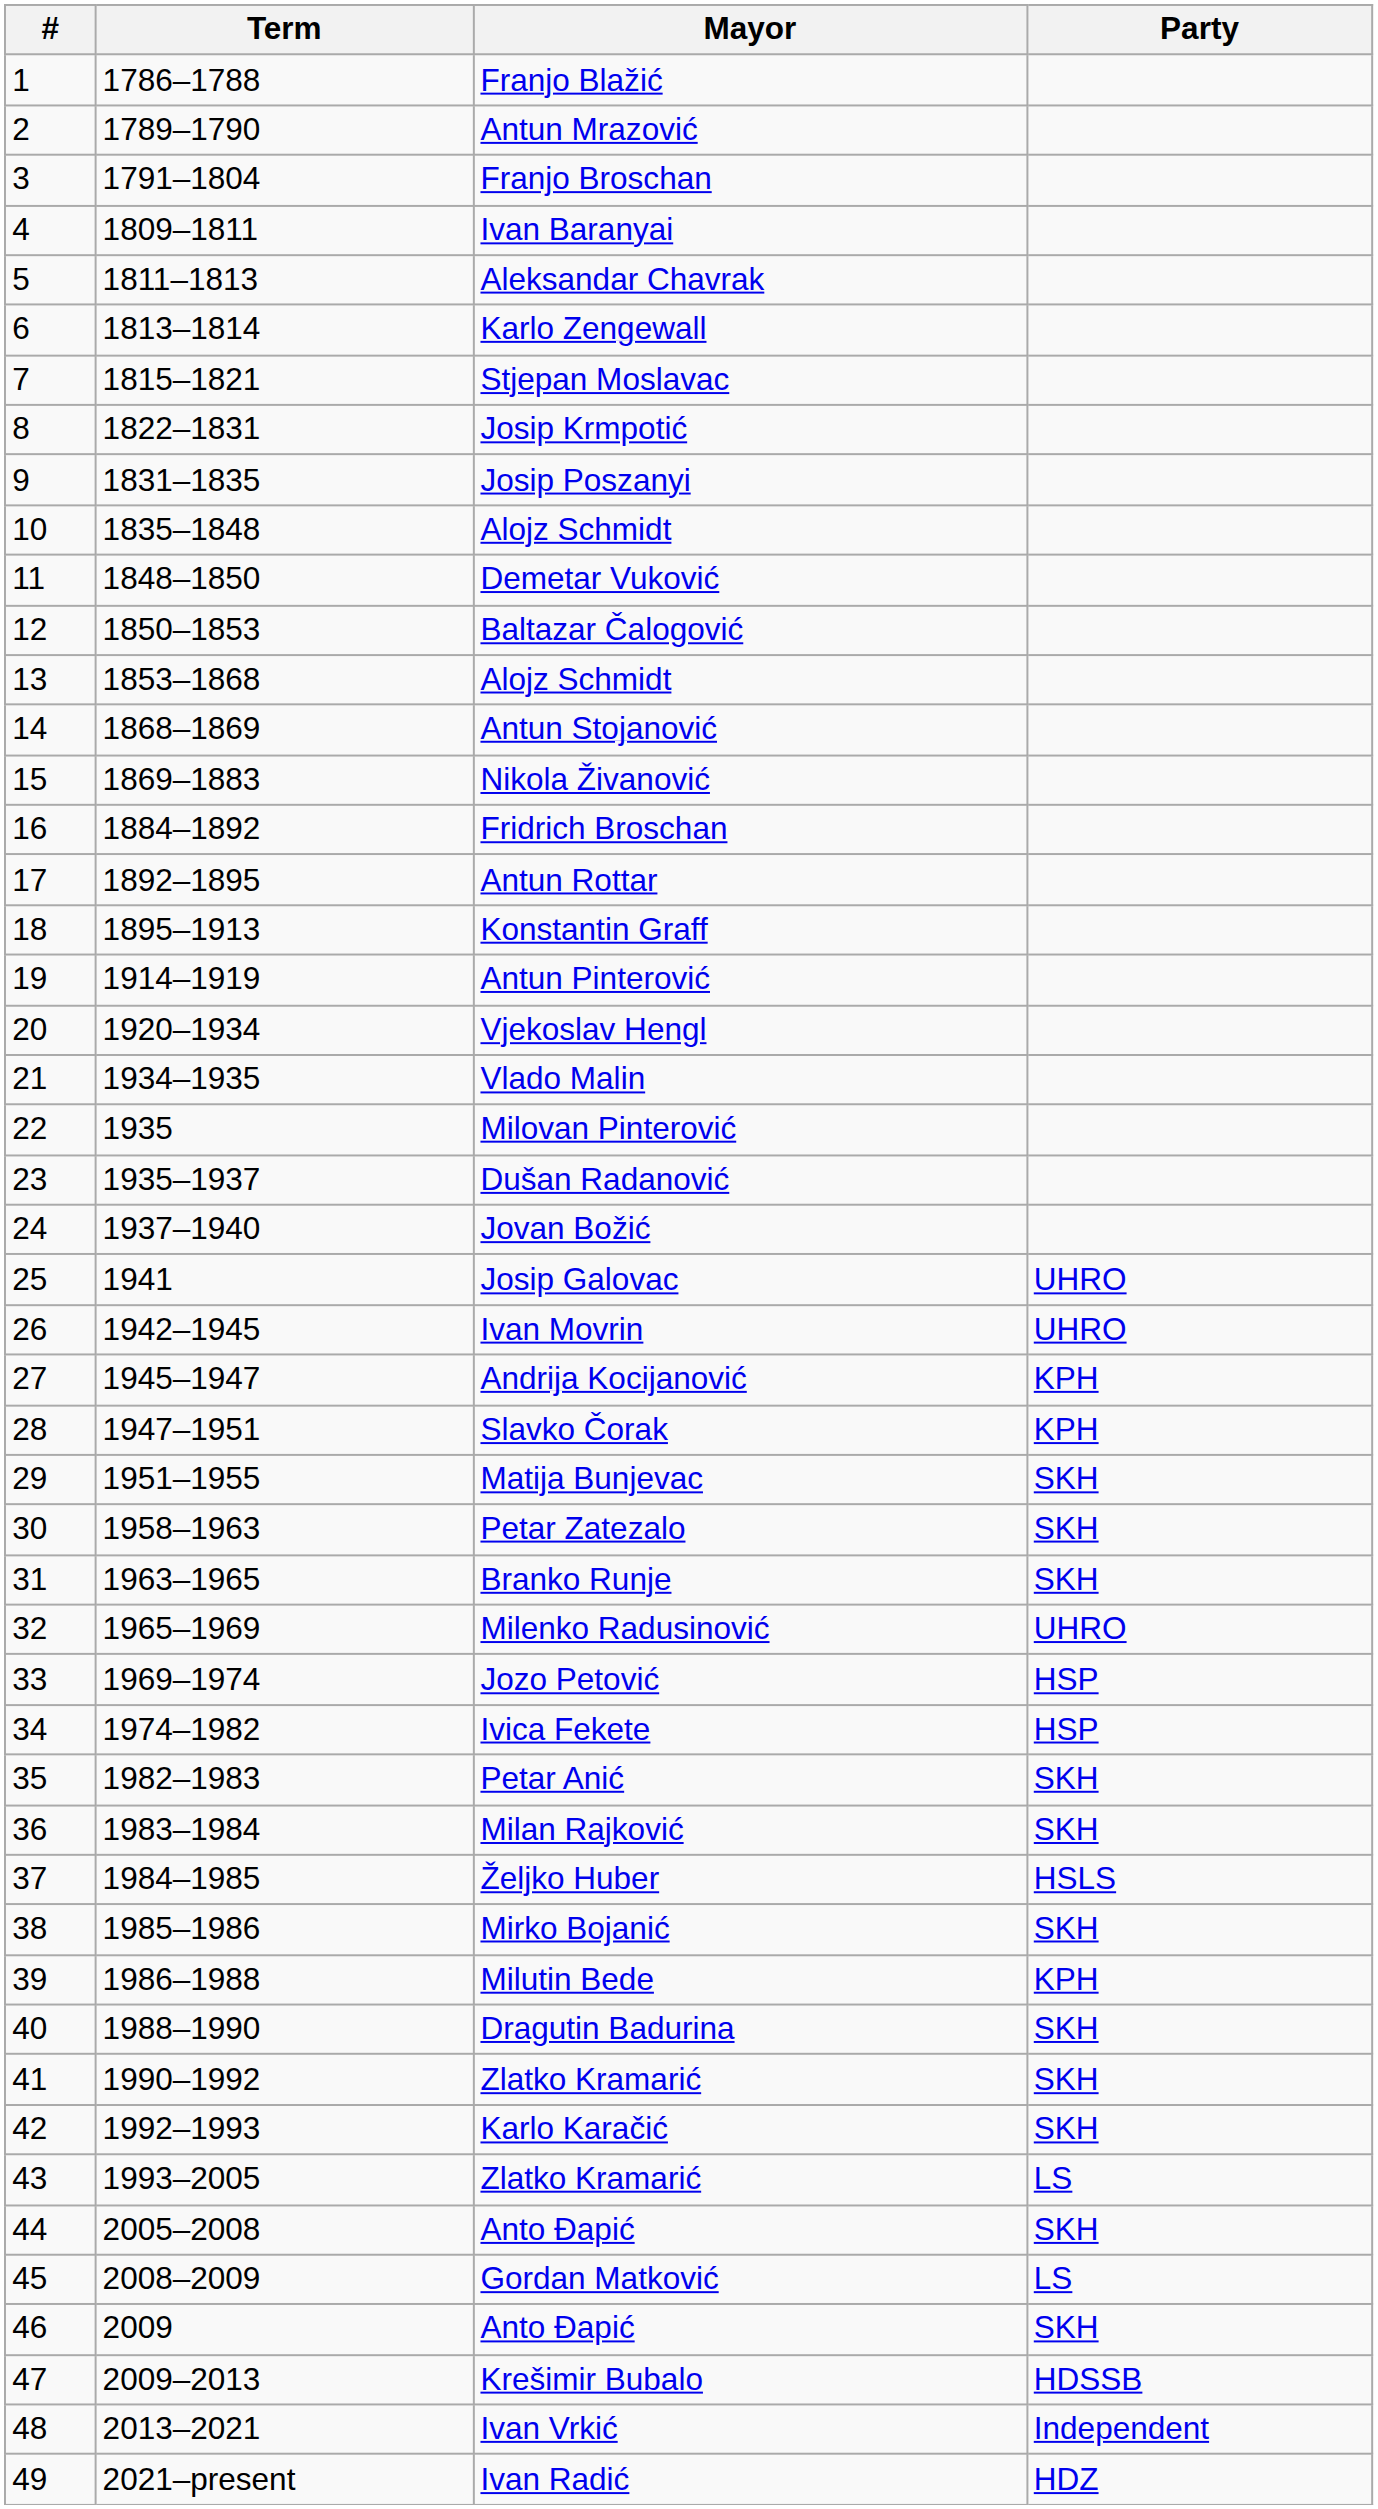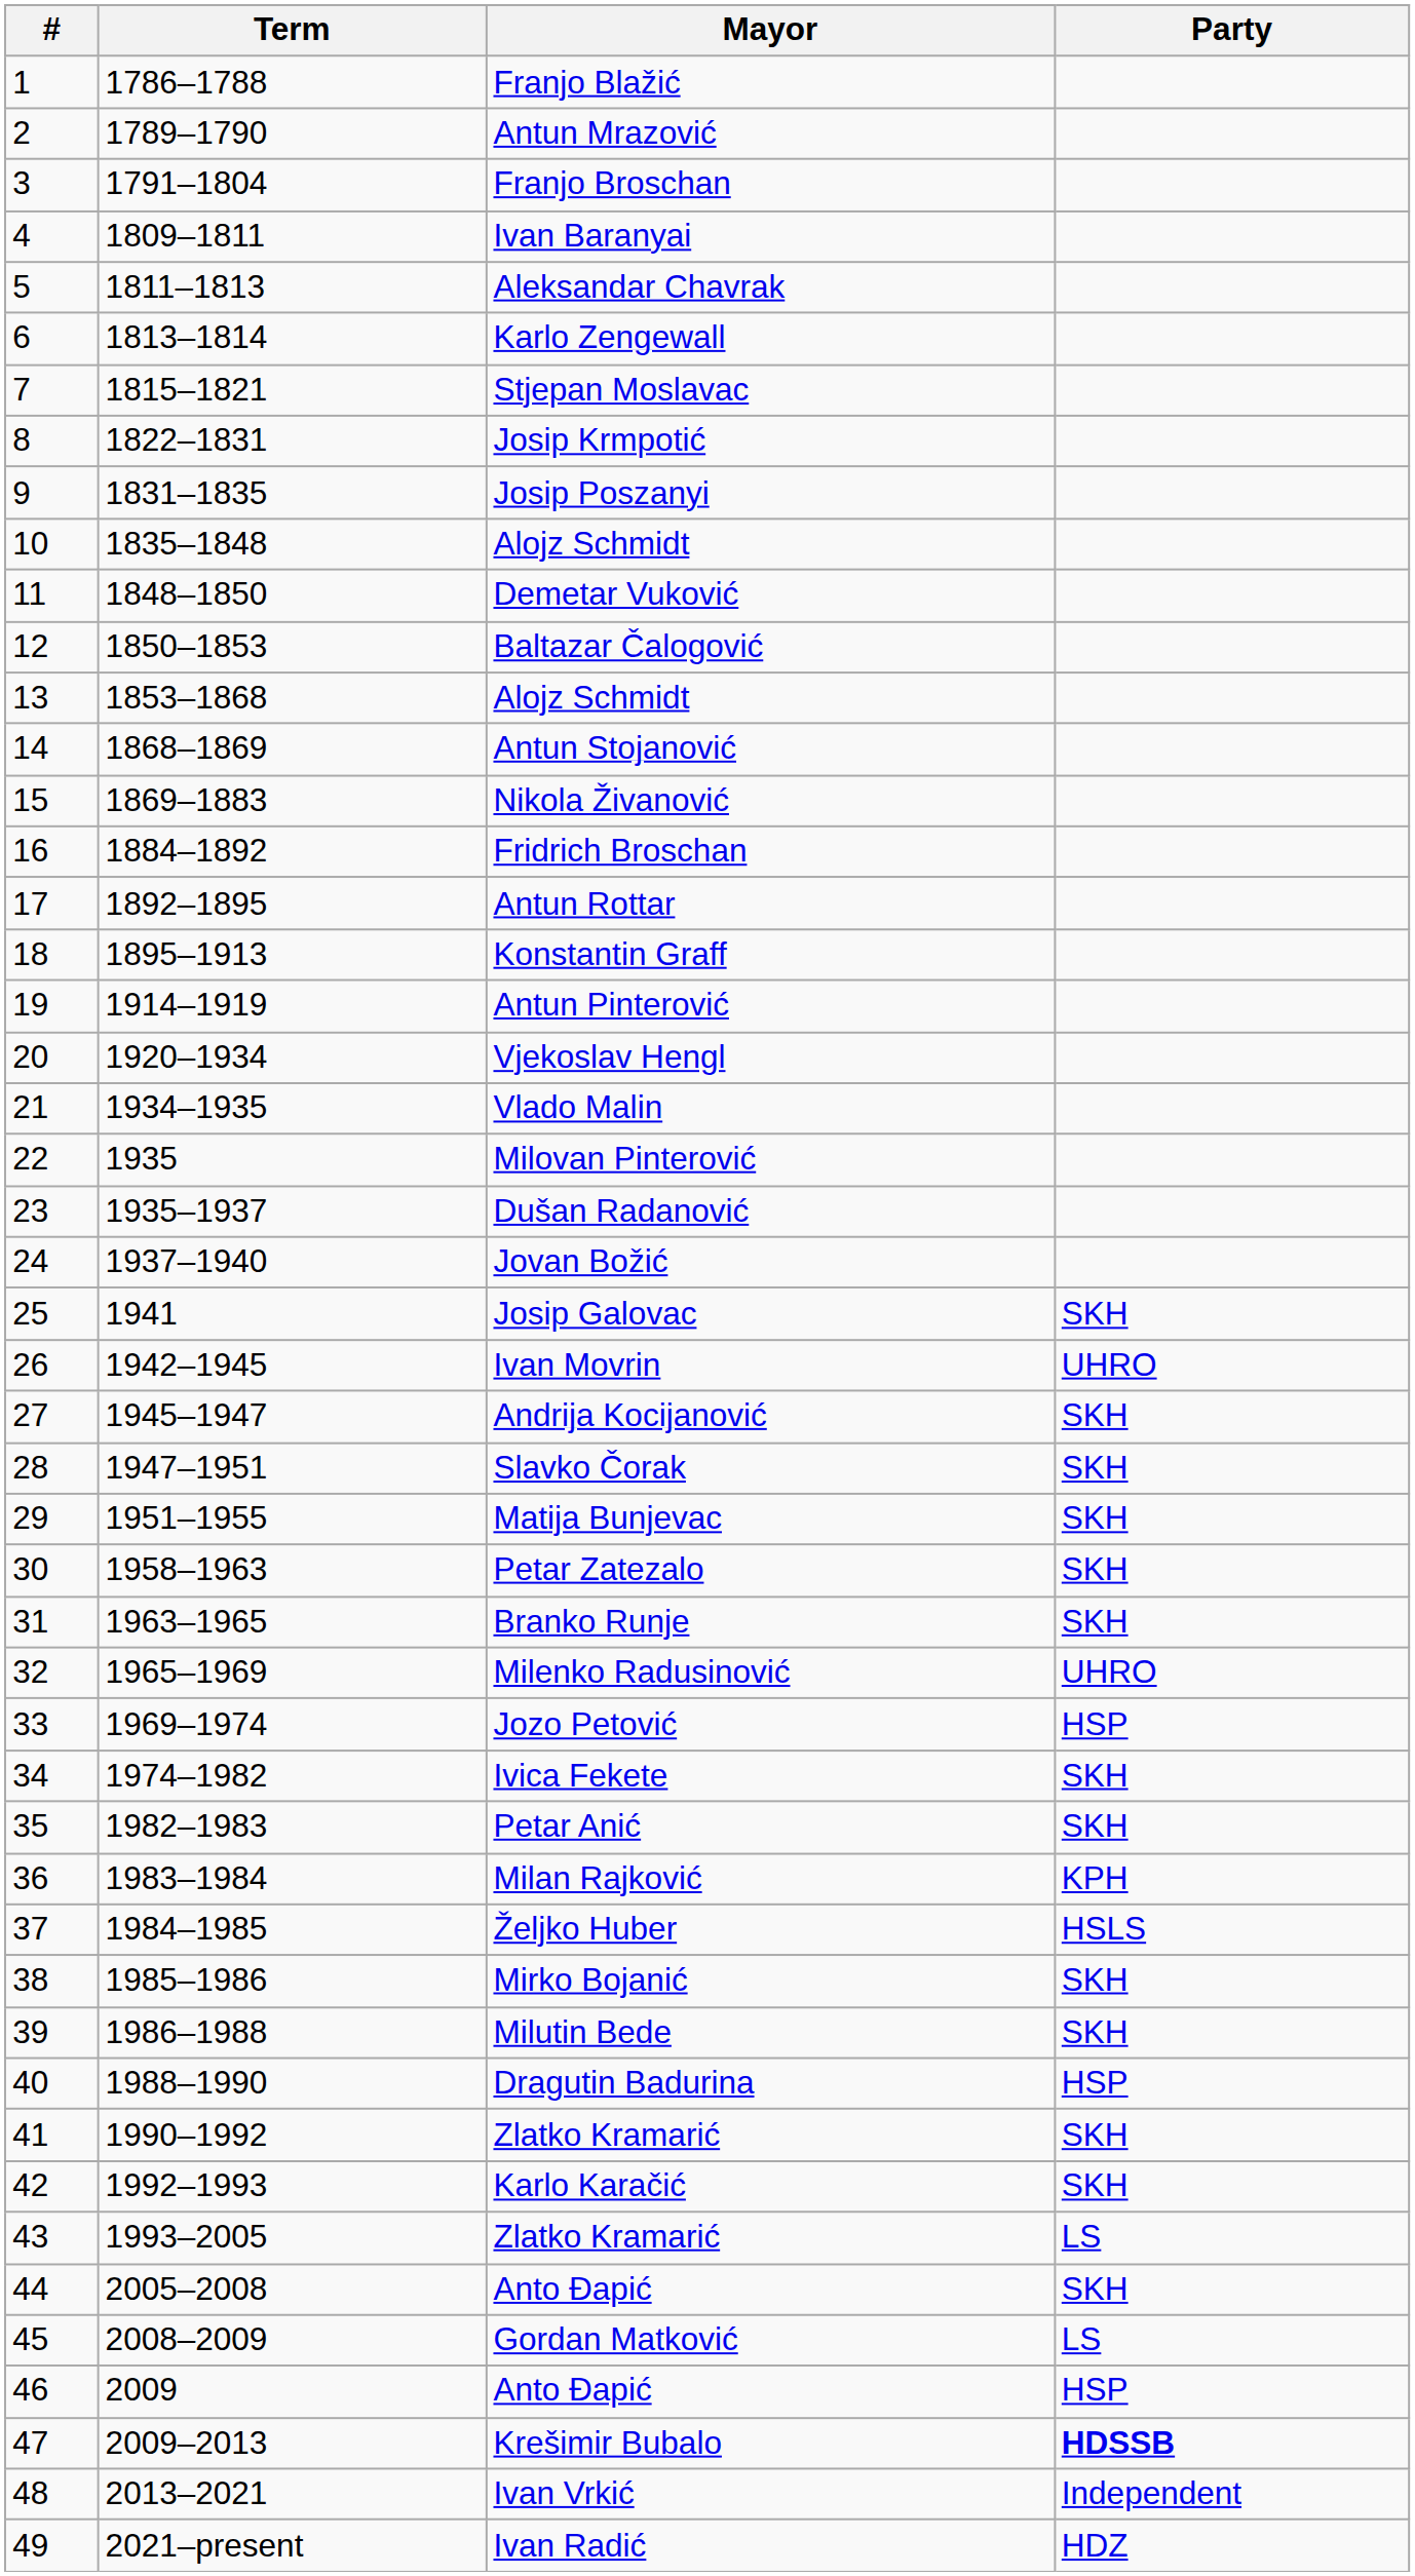 <table class="wikitable" style="width:55%">
 <tr>
 <th>#</th>
 <th>Term</th>
 <th>Mayor</th>
 <th>Party</th>
 </tr>
 <tr>
 <td>1</td>
 <td>1786–1788</td>
 <td><a href='#'>Franjo Blažić</a></td>
 <td></td>
 </tr>
 <tr>
 <td>2</td>
 <td>1789–1790</td>
 <td><a href='#'>Antun Mrazović</a></td>
 <td></td>
 </tr>
 <tr>
 <td>3</td>
 <td>1791–1804</td>
 <td><a href='#'>Franjo Broschan</a></td>
 <td></td>
 </tr>
 <tr>
 <td>4</td>
 <td>1809–1811</td>
 <td><a href='#'>Ivan Baranyai</a></td>
 <td></td>
 </tr>
 <tr>
 <td>5</td>
 <td>1811–1813</td>
 <td><a href='#'>Aleksandar Chavrak</a></td>
 <td></td>
 </tr>
 <tr>
 <td>6</td>
 <td>1813–1814</td>
 <td><a href='#'>Karlo Zengewall</a></td>
 <td></td>
 </tr>
 <tr>
 <td>7</td>
 <td>1815–1821</td>
 <td><a href='#'>Stjepan Moslavac</a></td>
 <td></td>
 </tr>
 <tr>
 <td>8</td>
 <td>1822–1831</td>
 <td><a href='#'>Josip Krmpotić</a></td>
 <td></td>
 </tr>
 <tr>
 <td>9</td>
 <td>1831–1835</td>
 <td><a href='#'>Josip Poszanyi</a></td>
 <td></td>
 </tr>
 <tr>
 <td>10</td>
 <td>1835–1848</td>
 <td><a href='#'>Alojz Schmidt</a></td>
 <td></td>
 </tr>
 <tr>
 <td>11</td>
 <td>1848–1850</td>
 <td><a href='#'>Demetar Vuković</a></td>
 <td></td>
 </tr>
 <tr>
 <td>12</td>
 <td>1850–1853</td>
 <td><a href='#'>Baltazar Čalogović</a></td>
 <td></td>
 </tr>
 <tr>
 <td>13</td>
 <td>1853–1868</td>
 <td><a href='#'>Alojz Schmidt</a></td>
 <td></td>
 </tr>
 <tr>
 <td>14</td>
 <td>1868–1869</td>
 <td><a href='#'>Antun Stojanović</a></td>
 <td></td>
 </tr>
 <tr>
 <td>15</td>
 <td>1869–1883</td>
 <td><a href='#'>Nikola Živanović</a></td>
 <td></td>
 </tr>
 <tr>
 <td>16</td>
 <td>1884–1892</td>
 <td><a href='#'>Fridrich Broschan</a></td>
 <td></td>
 </tr>
 <tr>
 <td>17</td>
 <td>1892–1895</td>
 <td><a href='#'>Antun Rottar</a></td>
 <td></td>
 </tr>
 <tr>
 <td>18</td>
 <td>1895–1913</td>
 <td><a href='#'>Konstantin Graff</a></td>
 <td></td>
 </tr>
 <tr>
 <td>19</td>
 <td>1914–1919</td>
 <td><a href='#'>Antun Pinterović</a></td>
 <td></td>
 </tr>
 <tr>
 <td>20</td>
 <td>1920–1934</td>
 <td><a href='#'>Vjekoslav Hengl</a></td>
 <td></td>
 </tr>
 <tr>
 <td>21</td>
 <td>1934–1935</td>
 <td><a href='#'>Vlado Malin</a></td>
 <td></td>
 </tr>
 <tr>
 <td>22</td>
 <td>1935</td>
 <td><a href='#'>Milovan Pinterović</a></td>
 <td></td>
 </tr>
 <tr>
 <td>23</td>
 <td>1935–1937</td>
 <td><a href='#'>Dušan Radanović</a></td>
 <td></td>
 </tr>
 <tr>
 <td>24</td>
 <td>1937–1940</td>
 <td><a href='#'>Jovan Božić</a></td>
 <td></td>
 </tr>
 <tr>
 <td>25</td>
 <td>1941</td>
 <td><a href='#'>Josip Galovac</a></td>
-<td><a href='#'>UHRO</a></td>
+<td><a href='#'>SKH</a></td>
 </tr>
 <tr>
 <td>26</td>
 <td>1942–1945</td>
 <td><a href='#'>Ivan Movrin</a></td>
 <td><a href='#'>UHRO</a></td>
 </tr>
 <tr>
 <td>27</td>
 <td>1945–1947</td>
 <td><a href='#'>Andrija Kocijanović</a></td>
-<td><a href='#'>KPH</a></td>
+<td><a href='#'>SKH</a></td>
 </tr>
 <tr>
 <td>28</td>
 <td>1947–1951</td>
 <td><a href='#'>Slavko Čorak</a></td>
-<td><a href='#'>KPH</a></td>
+<td><a href='#'>SKH</a></td>
 </tr>
 <tr>
 <td>29</td>
 <td>1951–1955</td>
 <td><a href='#'>Matija Bunjevac</a></td>
 <td><a href='#'>SKH</a></td>
 </tr>
 <tr>
 <td>30</td>
 <td>1958–1963</td>
 <td><a href='#'>Petar Zatezalo</a></td>
 <td><a href='#'>SKH</a></td>
 </tr>
 <tr>
 <td>31</td>
 <td>1963–1965</td>
 <td><a href='#'>Branko Runje</a></td>
 <td><a href='#'>SKH</a></td>
 </tr>
 <tr>
 <td>32</td>
 <td>1965–1969</td>
 <td><a href='#'>Milenko Radusinović</a></td>
 <td><a href='#'>UHRO</a></td>
 </tr>
 <tr>
 <td>33</td>
 <td>1969–1974</td>
 <td><a href='#'>Jozo Petović</a></td>
 <td><a href='#'>HSP</a></td>
 </tr>
 <tr>
 <td>34</td>
 <td>1974–1982</td>
 <td><a href='#'>Ivica Fekete</a></td>
-<td><a href='#'>HSP</a></td>
+<td><a href='#'>SKH</a></td>
 </tr>
 <tr>
 <td>35</td>
 <td>1982–1983</td>
 <td><a href='#'>Petar Anić</a></td>
 <td><a href='#'>SKH</a></td>
 </tr>
 <tr>
 <td>36</td>
 <td>1983–1984</td>
 <td><a href='#'>Milan Rajković</a></td>
-<td><a href='#'>SKH</a></td>
+<td><a href='#'>KPH</a></td>
 </tr>
 <tr>
 <td>37</td>
 <td>1984–1985</td>
 <td><a href='#'>Željko Huber</a></td>
 <td><a href='#'>HSLS</a></td>
 </tr>
 <tr>
 <td>38</td>
 <td>1985–1986</td>
 <td><a href='#'>Mirko Bojanić</a></td>
 <td><a href='#'>SKH</a></td>
 </tr>
 <tr>
 <td>39</td>
 <td>1986–1988</td>
 <td><a href='#'>Milutin Bede</a></td>
-<td><a href='#'>KPH</a></td>
+<td><a href='#'>SKH</a></td>
 </tr>
 <tr>
 <td>40</td>
 <td>1988–1990</td>
 <td><a href='#'>Dragutin Badurina</a></td>
-<td><a href='#'>SKH</a></td>
+<td><a href='#'>HSP</a></td>
 </tr>
 <tr>
 <td>41</td>
 <td>1990–1992</td>
 <td><a href='#'>Zlatko Kramarić</a></td>
 <td><a href='#'>SKH</a></td>
 </tr>
 <tr>
 <td>42</td>
 <td>1992–1993</td>
 <td><a href='#'>Karlo Karačić</a></td>
 <td><a href='#'>SKH</a></td>
 </tr>
 <tr>
 <td>43</td>
 <td>1993–2005</td>
 <td><a href='#'>Zlatko Kramarić</a></td>
 <td><a href='#'>LS</a></td>
 </tr>
 <tr>
 <td>44</td>
 <td>2005–2008</td>
 <td><a href='#'>Anto Đapić</a></td>
 <td><a href='#'>SKH</a></td>
 </tr>
 <tr>
 <td>45</td>
 <td>2008–2009</td>
 <td><a href='#'>Gordan Matković</a></td>
 <td><a href='#'>LS</a></td>
 </tr>
 <tr>
 <td>46</td>
 <td>2009</td>
 <td><a href='#'>Anto Đapić</a></td>
-<td><a href='#'>SKH</a></td>
+<td><a href='#'>HSP</a></td>
 </tr>
 <tr>
 <td>47</td>
 <td>2009–2013</td>
 <td><a href='#'>Krešimir Bubalo</a></td>
-<td><a href='#'>HDSSB</a></td>
+<td><strong><a href='#'>HDSSB</a></strong></td>
 </tr>
 <tr>
 <td>48</td>
 <td>2013–2021</td>
 <td><a href='#'>Ivan Vrkić</a></td>
 <td><a href='#'>Independent</a></td>
 </tr>
 <tr>
 <td>49</td>
 <td>2021–present</td>
 <td><a href='#'>Ivan Radić</a></td>
 <td><a href='#'>HDZ</a></td>
 </tr>
 </table>
